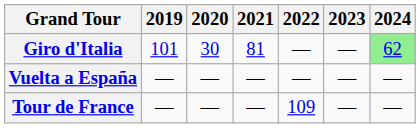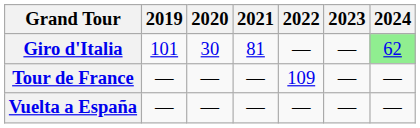 <table class="wikitable plainrowheaders">
 <tr>
 <th>Grand Tour</th>
 <th scope="col">2019</th>
 <th scope="col">2020</th>
 <th scope="col">2021</th>
 <th scope="col">2022</th>
 <th scope="col">2023</th>
 <th scope="col">2024</th>
 </tr>
 <tr style="text-align:center;">
 <th scope="row"> <a href='#'>Giro d'Italia</a></th>
 <td><a href='#'>101</a></td>
 <td><a href='#'>30</a></td>
 <td><a href='#'>81</a></td>
 <td>—</td>
 <td>—</td>
 <td style="background: lightgreen;"><a href='#'>62</a></td>
 </tr>
 <tr style="text-align:center;">
+<th scope="row"> <a href='#'>Tour de France</a></th>
+<td>—</td>
+<td>—</td>
+<td>—</td>
+<td><a href='#'>109</a></td>
+<td>—</td>
+<td>—</td>
+</tr>
+<tr style="text-align:center;">
 <th scope="row"> <a href='#'>Vuelta a España</a></th>
 <td>—</td>
 <td>—</td>
 <td>—</td>
 <td>—</td>
 <td>—</td>
 <td>—</td>
 </tr>
-<tr style="text-align:center;">
-<th scope="row"> <a href='#'>Tour de France</a></th>
-<td>—</td>
-<td>—</td>
-<td>—</td>
-<td><a href='#'>109</a></td>
-<td>—</td>
-<td>—</td>
-</tr>
 </table>
